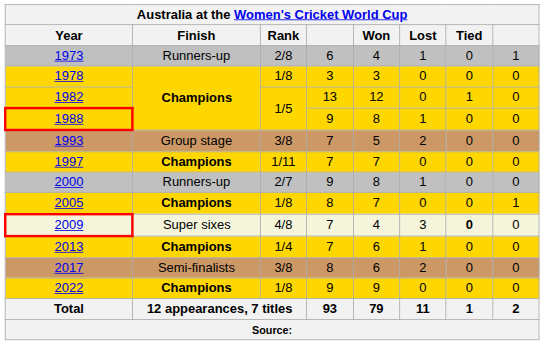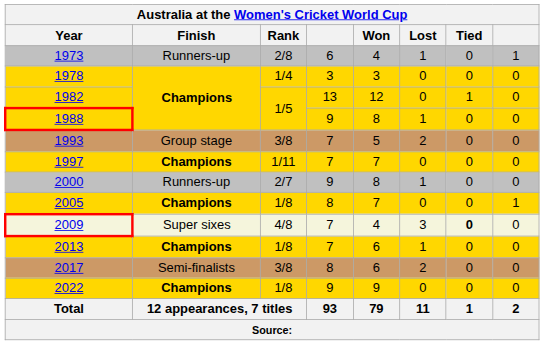 <table class="wikitable" style="text-align: center;">
 <tr>
 <th colspan=8>Australia at the <a href='#'>Women's Cricket World Cup</a></th>
 </tr>
 <tr>
 <th width=150>Year</th>
 <th width=150>Finish</th>
 <th width=50>Rank</th>
 <th width=50></th>
 <th width=50>Won</th>
 <th width=50>Lost</th>
 <th width=50>Tied</th>
 <th width=50></th>
 </tr>
 <tr style="background:silver;">
 <td> <a href='#'>1973</a></td>
 <td>Runners-up</td>
 <td>2/8</td>
 <td>6</td>
 <td>4</td>
 <td>1</td>
 <td>0</td>
 <td>1</td>
 </tr>
 <tr style="background:gold;">
 <td> <a href='#'>1978</a></td>
 <td rowspan=3><strong>Champions</strong></td>
-<td>1/8</td>
+<td>1/4</td>
 <td>3</td>
 <td>3</td>
 <td>0</td>
 <td>0</td>
 <td>0</td>
 </tr>
 <tr style="background:gold;">
 <td> <a href='#'>1982</a></td>
 <td rowspan=2>1/5</td>
 <td>13</td>
 <td>12</td>
 <td>0</td>
 <td>1</td>
 <td>0</td>
 </tr>
 <tr style="background:gold;">
 <td style="border: 3px solid red"> <a href='#'>1988</a></td>
 <td>9</td>
 <td>8</td>
 <td>1</td>
 <td>0</td>
 <td>0</td>
 </tr>
 <tr style="background:#cc9966;">
 <td> <a href='#'>1993</a></td>
 <td>Group stage</td>
 <td>3/8</td>
 <td>7</td>
 <td>5</td>
 <td>2</td>
 <td>0</td>
 <td>0</td>
 </tr>
 <tr style="background:gold;">
 <td> <a href='#'>1997</a></td>
 <td><strong>Champions</strong></td>
 <td>1/11</td>
 <td>7</td>
 <td>7</td>
 <td>0</td>
 <td>0</td>
 <td>0</td>
 </tr>
 <tr style="background:silver;">
 <td> <a href='#'>2000</a></td>
 <td>Runners-up</td>
 <td>2/7</td>
 <td>9</td>
 <td>8</td>
 <td>1</td>
 <td>0</td>
 <td>0</td>
 </tr>
 <tr style="background:gold;">
 <td> <a href='#'>2005</a></td>
 <td><strong>Champions</strong></td>
 <td>1/8</td>
 <td>8</td>
 <td>7</td>
 <td>0</td>
 <td>0</td>
 <td>1</td>
 </tr>
 <tr style="background:beige;">
 <td style="border: 3px solid red"> <a href='#'>2009</a></td>
 <td>Super sixes</td>
 <td>4/8</td>
 <td>7</td>
 <td>4</td>
 <td>3</td>
 <td><strong>0</strong></td>
 <td>0</td>
 </tr>
 <tr style="background:gold;">
 <td> <a href='#'>2013</a></td>
 <td><strong>Champions</strong></td>
-<td>1/4</td>
+<td>1/8</td>
 <td>7</td>
 <td>6</td>
 <td>1</td>
 <td>0</td>
 <td>0</td>
 </tr>
 <tr style="background:#cc9966;">
 <td> <a href='#'>2017</a></td>
 <td>Semi-finalists</td>
 <td>3/8</td>
 <td>8</td>
 <td>6</td>
 <td>2</td>
 <td>0</td>
 <td>0</td>
 </tr>
 <tr style="background:gold;">
 <td> <a href='#'>2022</a></td>
 <td><strong>Champions</strong></td>
 <td>1/8</td>
 <td>9</td>
 <td>9</td>
 <td>0</td>
 <td>0</td>
 <td>0</td>
 </tr>
 <tr>
 <th>Total</th>
 <th colspan=2>12 appearances, 7 titles</th>
 <th>93</th>
 <th>79</th>
 <th>11</th>
 <th>1</th>
 <th>2</th>
 </tr>
 <tr>
 <th colspan=9><small>Source:</small></th>
 </tr>
 </table>
